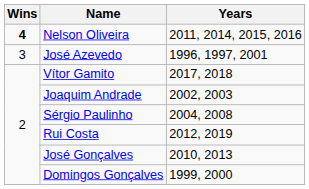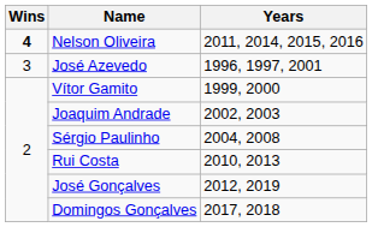 <table class="wikitable">
 <tr>
 <th>Wins</th>
 <th>Name</th>
 <th>Years</th>
 </tr>
 <tr>
 <td align=center><strong>4</strong></td>
 <td><a href='#'>Nelson Oliveira</a></td>
 <td align=left>2011, 2014, 2015, 2016</td>
 </tr>
 <tr>
 <td align=center>3</td>
 <td><a href='#'>José Azevedo</a></td>
 <td align=left>1996, 1997, 2001</td>
 </tr>
 <tr>
 <td align=center rowspan=6>2</td>
 <td><a href='#'>Vítor Gamito</a></td>
-<td align=left>2017, 2018</td>
+<td align=left>1999, 2000</td>
 </tr>
 <tr>
 <td><a href='#'>Joaquim Andrade</a></td>
 <td align=left>2002, 2003</td>
 </tr>
 <tr>
 <td><a href='#'>Sérgio Paulinho</a></td>
 <td align=left>2004, 2008</td>
 </tr>
 <tr>
 <td><a href='#'>Rui Costa</a></td>
+<td align=left>2010, 2013</td>
+</tr>
+<tr>
+<td><a href='#'>José Gonçalves</a></td>
 <td align=left>2012, 2019</td>
 </tr>
 <tr>
-<td><a href='#'>José Gonçalves</a></td>
-<td align=left>2010, 2013</td>
-</tr>
-<tr>
 <td><a href='#'>Domingos Gonçalves</a></td>
-<td align=left>1999, 2000</td>
+<td align=left>2017, 2018</td>
 </tr>
 </table>
